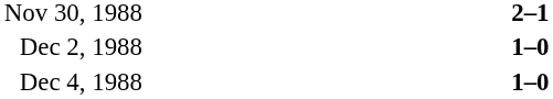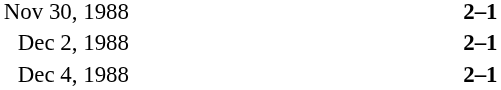 <table width=100% cellspacing=1 style=font-size:90%>
 <tr>
 <th width=120></th>
 <th width=180></th>
 <th width=70></th>
 <th width=180></th>
 <th></th>
 </tr>
 <tr>
 <td align=right>Nov 30, 1988</td>
 <td align=right><strong></strong></td>
 <td align=center><strong>2–1</strong></td>
 <td><strong></strong></td>
 </tr>
 <tr>
 <td align=right>Dec 2, 1988</td>
 <td align=right><strong></strong></td>
-<td align=center><strong>1–0</strong></td>
+<td align=center><strong>2–1</strong></td>
 <td><strong></strong></td>
 </tr>
 <tr>
 <td align=right>Dec 4, 1988</td>
 <td align=right><strong></strong></td>
-<td align=center><strong>1–0</strong></td>
+<td align=center><strong>2–1</strong></td>
 <td><strong></strong></td>
 </tr>
 </table>
